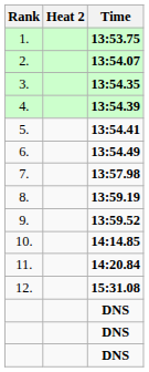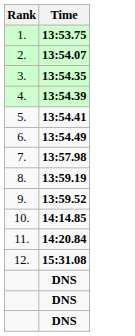 <table class="wikitable" style="border-collapse: collapse; font-size: 90%;">
 <tr>
 <th>Rank</th>
-<th>Heat 2</th>
 <th>Time</th>
 </tr>
 <tr style="background:#ccffcc;">
 <td align="center">1.</td>
-<td></td>
 <td align="center"><strong>13:53.75</strong></td>
 </tr>
 <tr style="background:#ccffcc;">
 <td align="center">2.</td>
-<td></td>
 <td align="center"><strong>13:54.07</strong></td>
 </tr>
 <tr style="background:#ccffcc;">
 <td align="center">3.</td>
-<td></td>
 <td align="center"><strong>13:54.35</strong></td>
 </tr>
 <tr style="background:#ccffcc;">
 <td align="center">4.</td>
-<td></td>
 <td align="center"><strong>13:54.39</strong></td>
 </tr>
 <tr>
 <td align="center">5.</td>
-<td></td>
 <td align="center"><strong>13:54.41</strong></td>
 </tr>
 <tr>
 <td align="center">6.</td>
-<td></td>
 <td align="center"><strong>13:54.49</strong></td>
 </tr>
 <tr>
 <td align="center">7.</td>
-<td></td>
 <td align="center"><strong>13:57.98</strong></td>
 </tr>
 <tr>
 <td align="center">8.</td>
-<td></td>
 <td align="center"><strong>13:59.19</strong></td>
 </tr>
 <tr>
 <td align="center">9.</td>
-<td></td>
 <td align="center"><strong>13:59.52</strong></td>
 </tr>
 <tr>
 <td align="center">10.</td>
-<td></td>
 <td align="center"><strong>14:14.85</strong></td>
 </tr>
 <tr>
 <td align="center">11.</td>
-<td></td>
 <td align="center"><strong>14:20.84</strong></td>
 </tr>
 <tr>
 <td align="center">12.</td>
-<td></td>
 <td align="center"><strong>15:31.08</strong></td>
 </tr>
 <tr>
 <td align="center"></td>
-<td></td>
 <td align="center"><strong>DNS</strong></td>
 </tr>
 <tr>
 <td align="center"></td>
-<td></td>
 <td align="center"><strong>DNS</strong></td>
 </tr>
 <tr>
 <td align="center"></td>
-<td></td>
 <td align="center"><strong>DNS</strong></td>
 </tr>
 </table>
